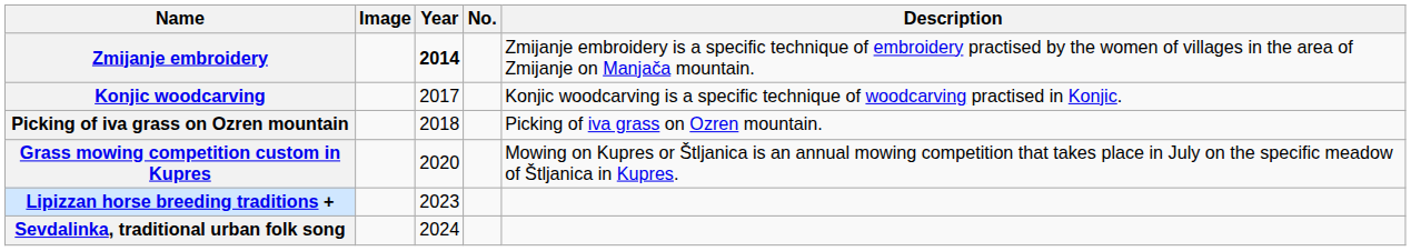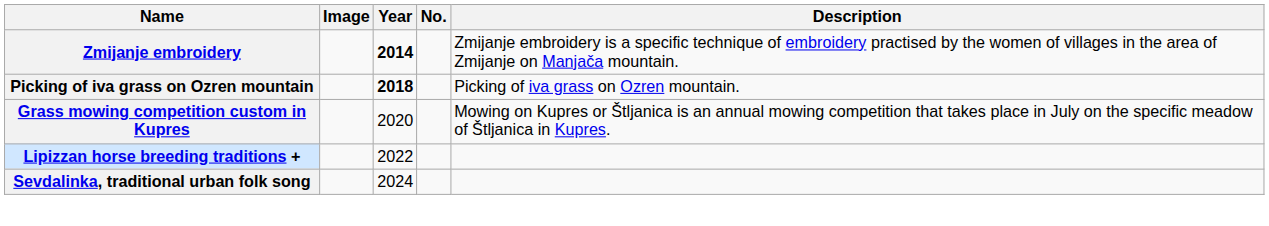 <table class="wikitable sortable plainrowheaders">
 <tr>
 <th style="width:25%">Name</th>
 <th class="unsortable">Image</th>
 <th>Year</th>
 <th>No.</th>
 <th class="unsortable">Description</th>
 </tr>
 <tr>
 <th scope="row"><a href='#'>Zmijanje embroidery</a></th>
 <td></td>
 <td><strong>2014</strong></td>
 <td></td>
 <td>Zmijanje embroidery is a specific technique of <a href='#'>embroidery</a> practised by the women of villages in the area of Zmijanje on <a href='#'>Manjača</a> mountain.</td>
 </tr>
 <tr>
-<th scope="row"><a href='#'>Konjic woodcarving</a></th>
-<td></td>
-<td>2017</td>
-<td></td>
-<td>Konjic woodcarving is a specific technique of <a href='#'>woodcarving</a> practised in <a href='#'>Konjic</a>.</td>
-</tr>
-<tr>
 <th scope="row">Picking of iva grass on Ozren mountain</th>
 <td></td>
-<td>2018</td>
+<td><strong>2018</strong></td>
 <td></td>
 <td>Picking of <a href='#'>iva grass</a> on <a href='#'>Ozren</a> mountain.</td>
 </tr>
 <tr>
 <th scope="row"><a href='#'>Grass mowing competition custom in Kupres</a></th>
 <td></td>
 <td>2020</td>
 <td></td>
 <td>Mowing on Kupres or Štljanica is an annual mowing competition that takes place in July on the specific meadow of Štljanica in <a href='#'>Kupres</a>.</td>
 </tr>
 <tr>
 <th scope="row" style="background:#D0E7FF;"><a href='#'>Lipizzan horse breeding traditions</a> +</th>
 <td></td>
-<td>2023</td>
+<td>2022</td>
 <td></td>
 <td></td>
 </tr>
 <tr>
 <th scope="row"><a href='#'>Sevdalinka</a>, traditional urban folk song</th>
 <td></td>
 <td>2024</td>
 <td></td>
 <td></td>
 </tr>
 </table>
